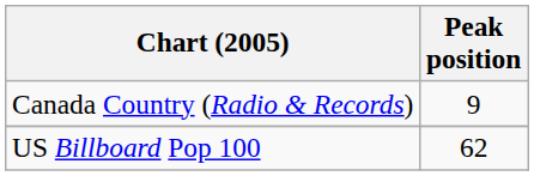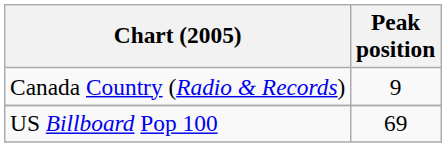 <table class="wikitable sortable">
 <tr>
 <th align="left">Chart (2005)</th>
 <th align="center">Peak<br>position</th>
 </tr>
 <tr>
 <td align="left">Canada <a href='#'>Country</a> (<em><a href='#'>Radio & Records</a></em>)</td>
 <td align="center">9</td>
 </tr>
 <tr>
 </tr>
 <tr>
 </tr>
 <tr>
 <td align="left">US <em><a href='#'>Billboard</a></em> <a href='#'>Pop 100</a></td>
-<td align="center">62</td>
+<td align="center">69</td>
 </tr>
 </table>
